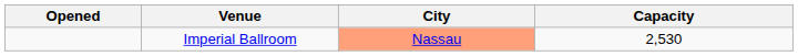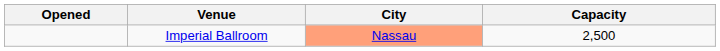 <table class="sortable wikitable" style="text-align:center;">
 <tr>
 <th scope="col" style="width:10em;">Opened</th>
 <th scope="col" style="width:15em;">Venue</th>
 <th scope="col" style="width:15em;">City</th>
 <th scope="col" style="width:20em;">Capacity</th>
 </tr>
 <tr>
 <td></td>
 <td><a href='#'>Imperial Ballroom</a></td>
 <td style="background: lightsalmon;"><a href='#'>Nassau</a></td>
-<td>2,530</td>
+<td>2,500</td>
 </tr>
 </table>
